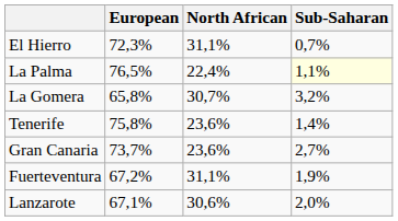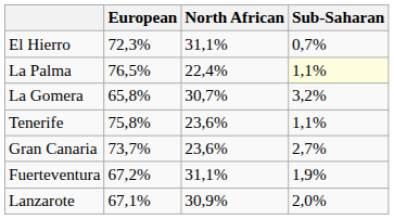 <table class="wikitable">
 <tr>
 <th></th>
 <th>European</th>
 <th>North African</th>
 <th>Sub-Saharan</th>
 </tr>
 <tr>
 <td>El Hierro</td>
 <td>72,3%</td>
 <td>31,1%</td>
 <td>0,7%</td>
 </tr>
 <tr>
 <td>La Palma</td>
 <td>76,5%</td>
 <td>22,4%</td>
 <td style="background: lightyellow;">1,1%</td>
 </tr>
 <tr>
 <td>La Gomera</td>
 <td>65,8%</td>
 <td>30,7%</td>
 <td>3,2%</td>
 </tr>
 <tr>
 <td>Tenerife</td>
 <td>75,8%</td>
 <td>23,6%</td>
-<td>1,4%</td>
+<td>1,1%</td>
 </tr>
 <tr>
 <td>Gran Canaria</td>
 <td>73,7%</td>
 <td>23,6%</td>
 <td>2,7%</td>
 </tr>
 <tr>
 <td>Fuerteventura</td>
 <td>67,2%</td>
 <td>31,1%</td>
 <td>1,9%</td>
 </tr>
 <tr>
 <td>Lanzarote</td>
 <td>67,1%</td>
-<td>30,6%</td>
+<td>30,9%</td>
 <td>2,0%</td>
 </tr>
 </table>
